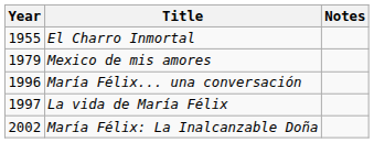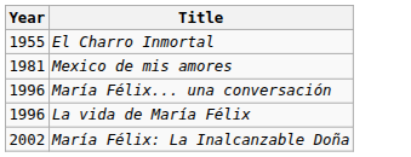 <table class="wikitable">
 <tr>
 <th>Year</th>
 <th>Title</th>
-<th>Notes</th>
 </tr>
 <tr>
 <td>1955</td>
 <td><em>El Charro Inmortal</em></td>
-<td></td>
 </tr>
 <tr>
-<td>1979</td>
+<td>1981</td>
 <td><em>Mexico de mis amores</em></td>
-<td></td>
 </tr>
 <tr>
 <td>1996</td>
 <td><em>María Félix... una conversación</em></td>
-<td></td>
 </tr>
 <tr>
-<td>1997</td>
+<td>1996</td>
 <td><em>La vida de María Félix</em></td>
-<td></td>
 </tr>
 <tr>
 <td>2002</td>
 <td><em>María Félix: La Inalcanzable Doña</em></td>
-<td></td>
 </tr>
 </table>
